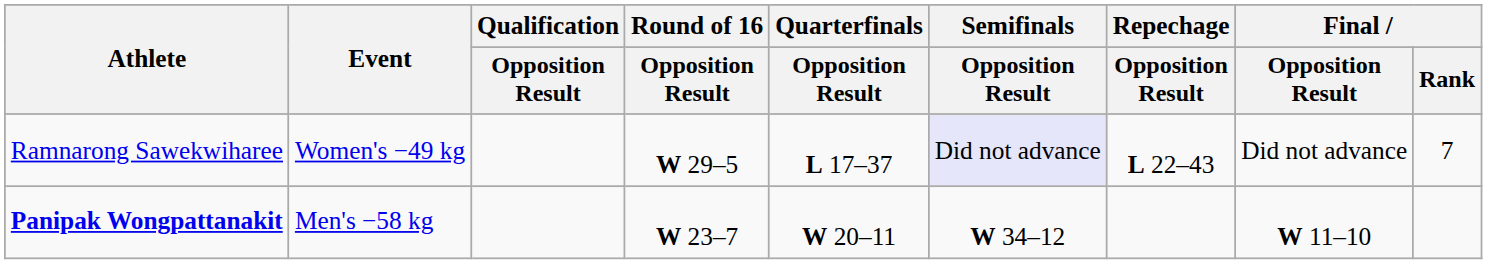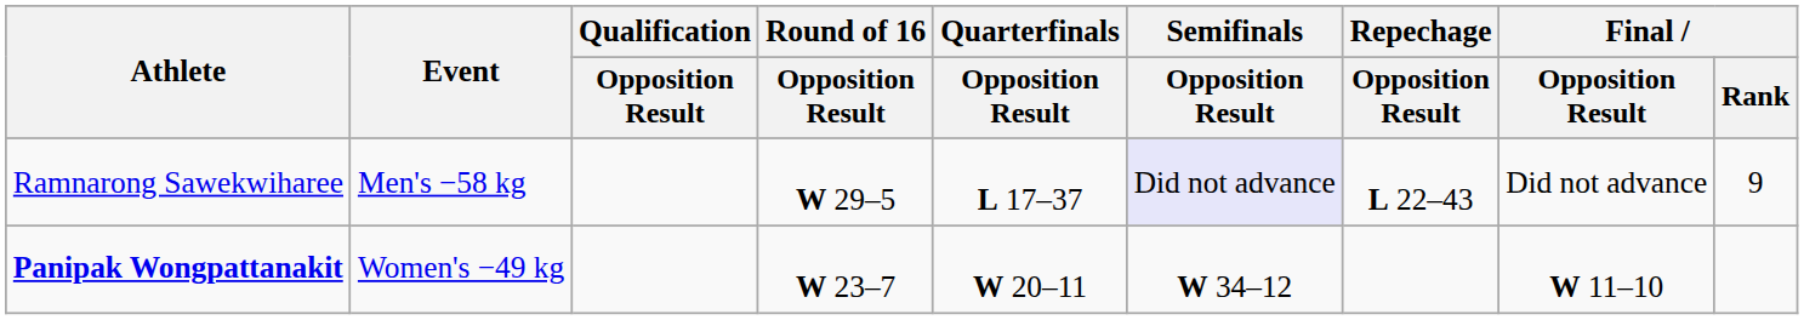 <table class="wikitable" style="font-size:90%;">
 <tr>
 <th rowspan=2>Athlete</th>
 <th rowspan=2>Event</th>
 <th>Qualification</th>
 <th>Round of 16</th>
 <th>Quarterfinals</th>
 <th>Semifinals</th>
 <th>Repechage</th>
 <th colspan=2>Final / </th>
 </tr>
 <tr style="font-size:95%">
 <th>Opposition<br>Result</th>
 <th>Opposition<br>Result</th>
 <th>Opposition<br>Result</th>
 <th>Opposition<br>Result</th>
 <th>Opposition<br>Result</th>
 <th>Opposition<br>Result</th>
 <th>Rank</th>
 </tr>
 <tr align=center>
 <td align=left><a href='#'>Ramnarong Sawekwiharee</a></td>
-<td align=left><a href='#'>Women's −49 kg</a></td>
+<td align=left><a href='#'>Men's −58 kg</a></td>
 <td></td>
 <td><br><strong>W</strong> 29–5 </td>
 <td><br><strong>L</strong> 17–37 </td>
 <td style="background: lavender;">Did not advance</td>
 <td><br><strong>L</strong> 22–43 </td>
 <td>Did not advance</td>
-<td>7</td>
+<td>9</td>
 </tr>
 <tr align=center>
 <td align=left><strong><a href='#'>Panipak Wongpattanakit</a></strong></td>
-<td align=left><a href='#'>Men's −58 kg</a></td>
+<td align=left><a href='#'>Women's −49 kg</a></td>
 <td></td>
 <td><br><strong>W</strong> 23–7</td>
 <td><br><strong>W</strong> 20–11</td>
 <td><br><strong>W</strong> 34–12 </td>
 <td></td>
 <td><br><strong>W</strong> 11–10</td>
 <td></td>
 </tr>
 </table>
